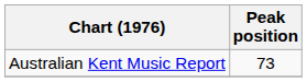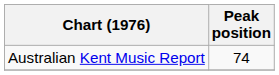 <table class="wikitable sortable">
 <tr>
 <th>Chart (1976)</th>
 <th>Peak<br>position</th>
 </tr>
 <tr>
 <td>Australian <a href='#'>Kent Music Report</a></td>
-<td style="text-align:center;">73</td>
+<td style="text-align:center;">74</td>
 </tr>
 <tr>
 </tr>
 </table>
